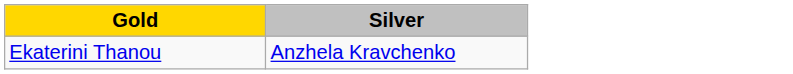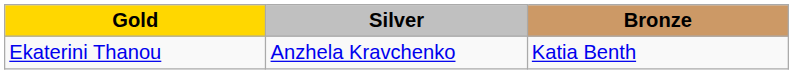 <table class="wikitable" style="text-align:left">
 <tr align="center">
 <td width=200 bgcolor=gold><strong>Gold</strong></td>
 <td width=200 bgcolor=silver><strong>Silver</strong></td>
+<td width=200 bgcolor=CC9966><strong>Bronze</strong></td>
 </tr>
 <tr>
 <td><a href='#'>Ekaterini Thanou</a><br><em></em></td>
 <td><a href='#'>Anzhela Kravchenko</a><br><em></em></td>
+<td><a href='#'>Katia Benth</a><br><em></em></td>
 </tr>
 </table>
